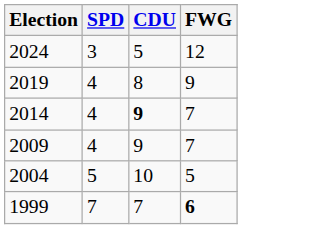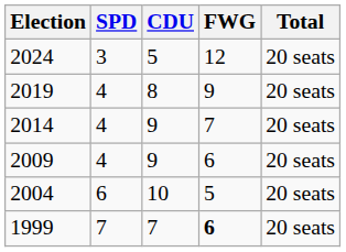 <table class="wikitable">
 <tr>
 <th>Election</th>
 <th><a href='#'>SPD</a></th>
 <th><a href='#'>CDU</a></th>
 <th>FWG</th>
+<th>Total</th>
 </tr>
 <tr>
 <td>2024</td>
 <td>3</td>
 <td>5</td>
 <td>12</td>
+<td>20 seats</td>
 </tr>
 <tr>
 <td>2019</td>
 <td>4</td>
 <td>8</td>
 <td>9</td>
+<td>20 seats</td>
 </tr>
 <tr>
 <td>2014</td>
 <td>4</td>
-<td><strong>9</strong></td>
+<td>9</td>
 <td>7</td>
+<td>20 seats</td>
 </tr>
 <tr>
 <td>2009</td>
 <td>4</td>
 <td>9</td>
-<td>7</td>
+<td>6</td>
+<td>20 seats</td>
 </tr>
 <tr>
 <td>2004</td>
-<td>5</td>
+<td>6</td>
 <td>10</td>
 <td>5</td>
+<td>20 seats</td>
 </tr>
 <tr>
 <td>1999</td>
 <td>7</td>
 <td>7</td>
 <td><strong>6</strong></td>
+<td>20 seats</td>
 </tr>
 </table>
